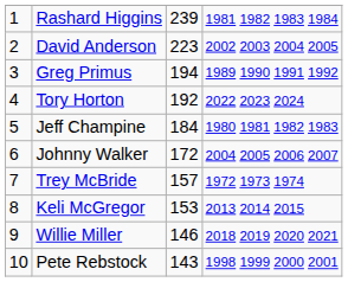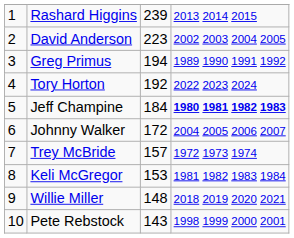 <table class="wikitable">
 <tr>
 </tr>
 <tr>
 <td>1</td>
 <td><a href='#'>Rashard Higgins</a></td>
 <td>239</td>
-<td style="font-size:80%;"><a href='#'>1981</a> <a href='#'>1982</a> <a href='#'>1983</a> <a href='#'>1984</a></td>
+<td style="font-size:80%;"><a href='#'>2013</a> <a href='#'>2014</a> <a href='#'>2015</a></td>
 </tr>
 <tr>
 <td>2</td>
 <td><a href='#'>David Anderson</a></td>
 <td>223</td>
 <td style="font-size:80%;"><a href='#'>2002</a> <a href='#'>2003</a> <a href='#'>2004</a> <a href='#'>2005</a></td>
 </tr>
 <tr>
 <td>3</td>
 <td><a href='#'>Greg Primus</a></td>
 <td>194</td>
 <td style="font-size:80%;"><a href='#'>1989</a> <a href='#'>1990</a> <a href='#'>1991</a> <a href='#'>1992</a></td>
 </tr>
 <tr>
 <td>4</td>
 <td><a href='#'>Tory Horton</a></td>
 <td>192</td>
 <td style="font-size:80%;"><a href='#'>2022</a> <a href='#'>2023</a> <a href='#'>2024</a></td>
 </tr>
 <tr>
 <td>5</td>
 <td>Jeff Champine</td>
 <td>184</td>
-<td style="font-size:80%;"><a href='#'>1980</a> <a href='#'>1981</a> <a href='#'>1982</a> <a href='#'>1983</a></td>
+<td style="font-size:80%;"><strong><a href='#'>1980</a> <a href='#'>1981</a> <a href='#'>1982</a> <a href='#'>1983</a></strong></td>
 </tr>
 <tr>
 <td>6</td>
 <td>Johnny Walker</td>
 <td>172</td>
 <td style="font-size:80%;"><a href='#'>2004</a> <a href='#'>2005</a> <a href='#'>2006</a> <a href='#'>2007</a></td>
 </tr>
 <tr>
 <td>7</td>
 <td><a href='#'>Trey McBride</a></td>
 <td>157</td>
 <td style="font-size:80%;"><a href='#'>1972</a> <a href='#'>1973</a> <a href='#'>1974</a></td>
 </tr>
 <tr>
 <td>8</td>
 <td><a href='#'>Keli McGregor</a></td>
 <td>153</td>
-<td style="font-size:80%;"><a href='#'>2013</a> <a href='#'>2014</a> <a href='#'>2015</a></td>
+<td style="font-size:80%;"><a href='#'>1981</a> <a href='#'>1982</a> <a href='#'>1983</a> <a href='#'>1984</a></td>
 </tr>
 <tr>
 <td>9</td>
 <td><a href='#'>Willie Miller</a></td>
-<td>146</td>
+<td>148</td>
 <td style="font-size:80%;"><a href='#'>2018</a> <a href='#'>2019</a> <a href='#'>2020</a> <a href='#'>2021</a></td>
 </tr>
 <tr>
 <td>10</td>
 <td>Pete Rebstock</td>
 <td>143</td>
 <td style="font-size:80%;"><a href='#'>1998</a> <a href='#'>1999</a> <a href='#'>2000</a> <a href='#'>2001</a></td>
 </tr>
 </table>
